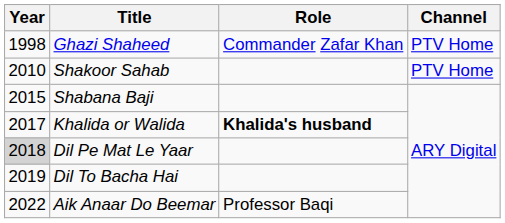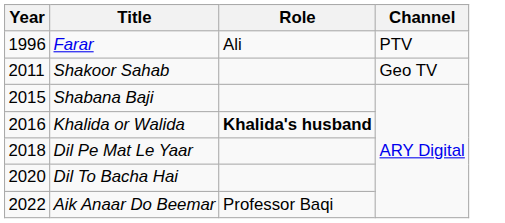 <table class="wikitable sortable">
 <tr>
 <th>Year</th>
 <th>Title</th>
 <th>Role</th>
 <th>Channel</th>
 </tr>
 <tr>
-<td>1998</td>
-<td><em><a href='#'>Ghazi Shaheed</a></em></td>
-<td><a href='#'>Commander</a> <a href='#'>Zafar Khan</a></td>
-<td><a href='#'>PTV Home</a></td>
+<td>1996</td>
+<td><em><a href='#'>Farar</a></em></td>
+<td>Ali</td>
+<td>PTV</td>
 </tr>
 <tr>
-<td>2010</td>
+<td>2011</td>
 <td><em>Shakoor Sahab</em></td>
 <td></td>
-<td><a href='#'>PTV Home</a></td>
+<td>Geo TV</td>
 </tr>
 <tr>
 <td>2015</td>
 <td><em>Shabana Baji</em></td>
 <td></td>
 <td rowspan="5"><a href='#'>ARY Digital</a></td>
 </tr>
 <tr>
-<td>2017</td>
+<td>2016</td>
 <td><em>Khalida or Walida</em></td>
 <td><strong>Khalida's husband</strong></td>
 </tr>
 <tr>
-<td style="background: lightgrey;">2018</td>
+<td>2018</td>
 <td><em>Dil Pe Mat Le Yaar</em></td>
 <td></td>
 </tr>
 <tr>
-<td>2019</td>
+<td>2020</td>
 <td><em>Dil To Bacha Hai</em></td>
 <td></td>
 </tr>
 <tr>
 <td>2022</td>
 <td><em>Aik Anaar Do Beemar</em></td>
 <td>Professor Baqi</td>
 </tr>
 </table>
